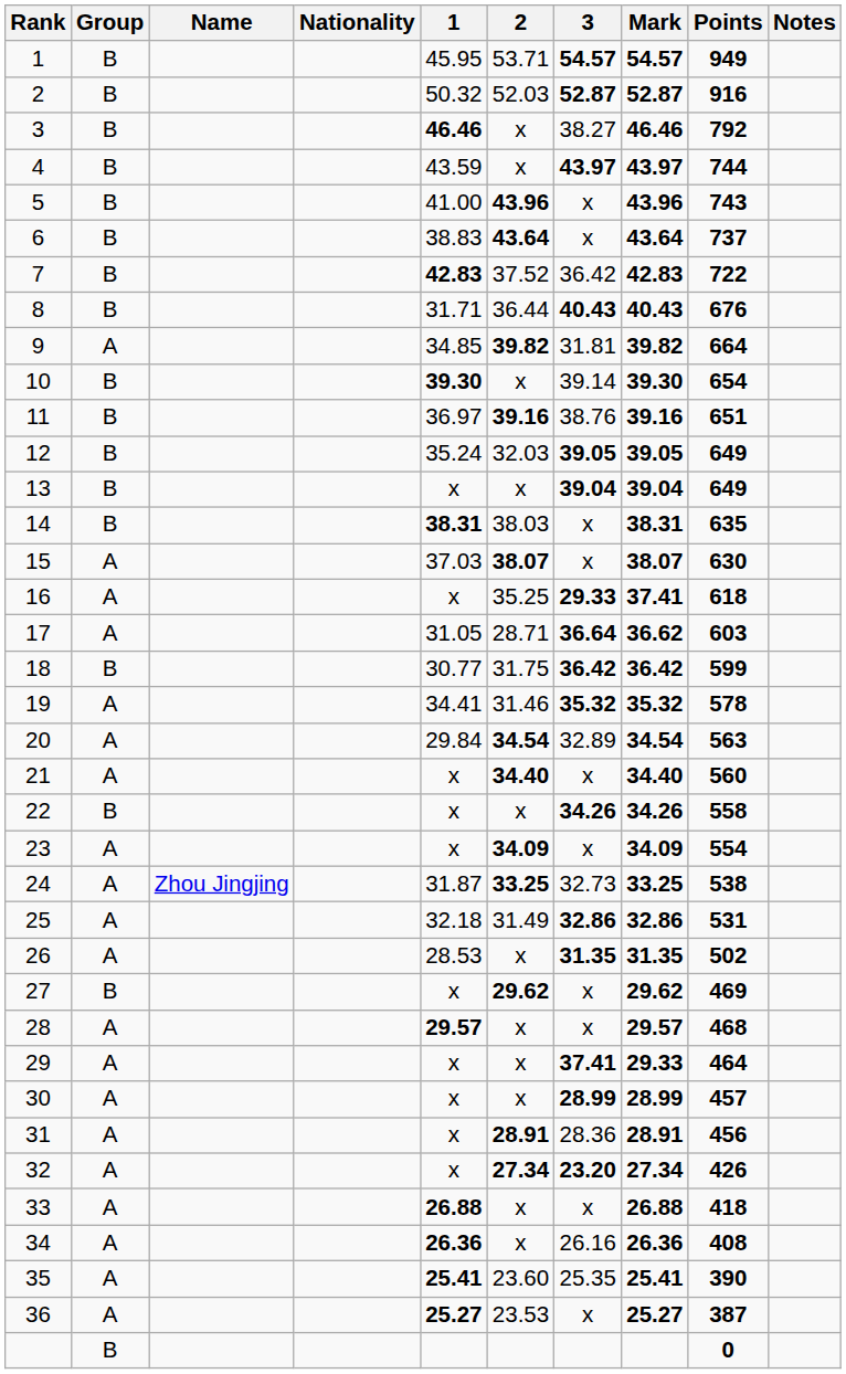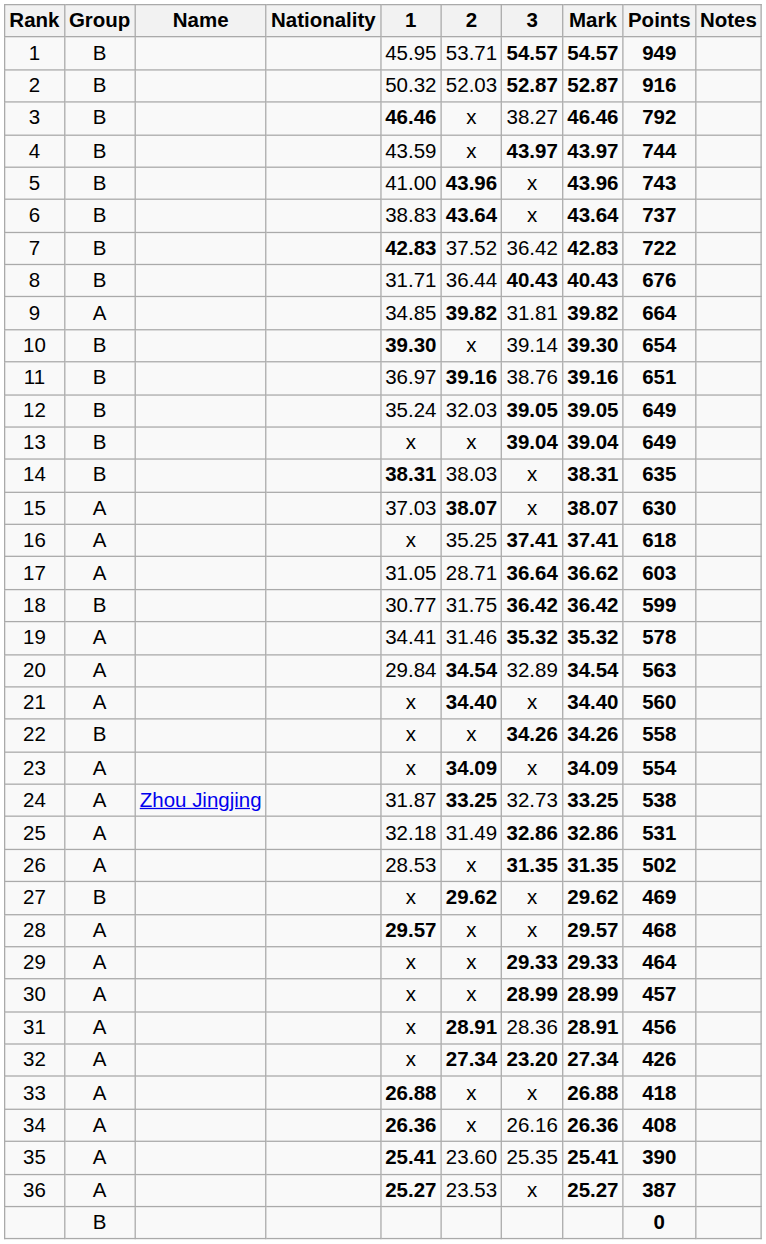 <table class="wikitable sortable" style="text-align:center">
 <tr>
 <th>Rank</th>
 <th>Group</th>
 <th>Name</th>
 <th>Nationality</th>
 <th>1</th>
 <th>2</th>
 <th>3</th>
 <th>Mark</th>
 <th>Points</th>
 <th>Notes</th>
 </tr>
 <tr>
 <td>1</td>
 <td>B</td>
 <td align=left></td>
 <td align=left></td>
 <td>45.95</td>
 <td>53.71</td>
 <td><strong>54.57</strong></td>
 <td><strong>54.57</strong></td>
 <td><strong>949</strong></td>
 <td></td>
 </tr>
 <tr>
 <td>2</td>
 <td>B</td>
 <td align=left></td>
 <td align=left></td>
 <td>50.32</td>
 <td>52.03</td>
 <td><strong>52.87</strong></td>
 <td><strong>52.87</strong></td>
 <td><strong>916</strong></td>
 <td></td>
 </tr>
 <tr>
 <td>3</td>
 <td>B</td>
 <td align=left></td>
 <td align=left></td>
 <td><strong>46.46</strong></td>
 <td>x</td>
 <td>38.27</td>
 <td><strong>46.46</strong></td>
 <td><strong>792</strong></td>
 <td></td>
 </tr>
 <tr>
 <td>4</td>
 <td>B</td>
 <td align=left></td>
 <td align=left></td>
 <td>43.59</td>
 <td>x</td>
 <td><strong>43.97</strong></td>
 <td><strong>43.97</strong></td>
 <td><strong>744</strong></td>
 <td></td>
 </tr>
 <tr>
 <td>5</td>
 <td>B</td>
 <td align=left></td>
 <td align=left></td>
 <td>41.00</td>
 <td><strong>43.96</strong></td>
 <td>x</td>
 <td><strong>43.96</strong></td>
 <td><strong>743</strong></td>
 <td></td>
 </tr>
 <tr>
 <td>6</td>
 <td>B</td>
 <td align=left></td>
 <td align=left></td>
 <td>38.83</td>
 <td><strong>43.64</strong></td>
 <td>x</td>
 <td><strong>43.64</strong></td>
 <td><strong>737</strong></td>
 <td></td>
 </tr>
 <tr>
 <td>7</td>
 <td>B</td>
 <td align=left></td>
 <td align=left></td>
 <td><strong>42.83</strong></td>
 <td>37.52</td>
 <td>36.42</td>
 <td><strong>42.83</strong></td>
 <td><strong>722</strong></td>
 <td></td>
 </tr>
 <tr>
 <td>8</td>
 <td>B</td>
 <td align=left></td>
 <td align=left></td>
 <td>31.71</td>
 <td>36.44</td>
 <td><strong>40.43</strong></td>
 <td><strong>40.43</strong></td>
 <td><strong>676</strong></td>
 <td></td>
 </tr>
 <tr>
 <td>9</td>
 <td>A</td>
 <td align=left></td>
 <td align=left></td>
 <td>34.85</td>
 <td><strong>39.82</strong></td>
 <td>31.81</td>
 <td><strong>39.82</strong></td>
 <td><strong>664</strong></td>
 <td></td>
 </tr>
 <tr>
 <td>10</td>
 <td>B</td>
 <td align=left></td>
 <td align=left></td>
 <td><strong>39.30</strong></td>
 <td>x</td>
 <td>39.14</td>
 <td><strong>39.30</strong></td>
 <td><strong>654</strong></td>
 <td></td>
 </tr>
 <tr>
 <td>11</td>
 <td>B</td>
 <td align=left></td>
 <td align=left></td>
 <td>36.97</td>
 <td><strong>39.16</strong></td>
 <td>38.76</td>
 <td><strong>39.16</strong></td>
 <td><strong>651</strong></td>
 <td></td>
 </tr>
 <tr>
 <td>12</td>
 <td>B</td>
 <td align=left></td>
 <td align=left></td>
 <td>35.24</td>
 <td>32.03</td>
 <td><strong>39.05</strong></td>
 <td><strong>39.05</strong></td>
 <td><strong>649</strong></td>
 <td></td>
 </tr>
 <tr>
 <td>13</td>
 <td>B</td>
 <td align=left></td>
 <td align=left></td>
 <td>x</td>
 <td>x</td>
 <td><strong>39.04</strong></td>
 <td><strong>39.04</strong></td>
 <td><strong>649</strong></td>
 <td></td>
 </tr>
 <tr>
 <td>14</td>
 <td>B</td>
 <td align=left></td>
 <td align=left></td>
 <td><strong>38.31</strong></td>
 <td>38.03</td>
 <td>x</td>
 <td><strong>38.31</strong></td>
 <td><strong>635</strong></td>
 <td></td>
 </tr>
 <tr>
 <td>15</td>
 <td>A</td>
 <td align=left></td>
 <td align=left></td>
 <td>37.03</td>
 <td><strong>38.07</strong></td>
 <td>x</td>
 <td><strong>38.07</strong></td>
 <td><strong>630</strong></td>
 <td></td>
 </tr>
 <tr>
 <td>16</td>
 <td>A</td>
 <td align=left></td>
 <td align=left></td>
 <td>x</td>
 <td>35.25</td>
-<td><strong>29.33</strong></td>
+<td><strong>37.41</strong></td>
 <td><strong>37.41</strong></td>
 <td><strong>618</strong></td>
 <td></td>
 </tr>
 <tr>
 <td>17</td>
 <td>A</td>
 <td align=left></td>
 <td align=left></td>
 <td>31.05</td>
 <td>28.71</td>
 <td><strong>36.64</strong></td>
 <td><strong>36.62</strong></td>
 <td><strong>603</strong></td>
 <td></td>
 </tr>
 <tr>
 <td>18</td>
 <td>B</td>
 <td align=left></td>
 <td align=left></td>
 <td>30.77</td>
 <td>31.75</td>
 <td><strong>36.42</strong></td>
 <td><strong>36.42</strong></td>
 <td><strong>599</strong></td>
 <td></td>
 </tr>
 <tr>
 <td>19</td>
 <td>A</td>
 <td align=left></td>
 <td align=left></td>
 <td>34.41</td>
 <td>31.46</td>
 <td><strong>35.32</strong></td>
 <td><strong>35.32</strong></td>
 <td><strong>578</strong></td>
 <td></td>
 </tr>
 <tr>
 <td>20</td>
 <td>A</td>
 <td align=left></td>
 <td align=left></td>
 <td>29.84</td>
 <td><strong>34.54</strong></td>
 <td>32.89</td>
 <td><strong>34.54</strong></td>
 <td><strong>563</strong></td>
 <td></td>
 </tr>
 <tr>
 <td>21</td>
 <td>A</td>
 <td align=left></td>
 <td align=left></td>
 <td>x</td>
 <td><strong>34.40</strong></td>
 <td>x</td>
 <td><strong>34.40</strong></td>
 <td><strong>560</strong></td>
 <td></td>
 </tr>
 <tr>
 <td>22</td>
 <td>B</td>
 <td align=left></td>
 <td align=left></td>
 <td>x</td>
 <td>x</td>
 <td><strong>34.26</strong></td>
 <td><strong>34.26</strong></td>
 <td><strong>558</strong></td>
 <td></td>
 </tr>
 <tr>
 <td>23</td>
 <td>A</td>
 <td align=left></td>
 <td align=left></td>
 <td>x</td>
 <td><strong>34.09</strong></td>
 <td>x</td>
 <td><strong>34.09</strong></td>
 <td><strong>554</strong></td>
 <td></td>
 </tr>
 <tr>
 <td>24</td>
 <td>A</td>
 <td align=left><a href='#'>Zhou Jingjing</a></td>
 <td align=left></td>
 <td>31.87</td>
 <td><strong>33.25</strong></td>
 <td>32.73</td>
 <td><strong>33.25</strong></td>
 <td><strong>538</strong></td>
 <td></td>
 </tr>
 <tr>
 <td>25</td>
 <td>A</td>
 <td align=left></td>
 <td align=left></td>
 <td>32.18</td>
 <td>31.49</td>
 <td><strong>32.86</strong></td>
 <td><strong>32.86</strong></td>
 <td><strong>531</strong></td>
 <td></td>
 </tr>
 <tr>
 <td>26</td>
 <td>A</td>
 <td align=left></td>
 <td align=left></td>
 <td>28.53</td>
 <td>x</td>
 <td><strong>31.35</strong></td>
 <td><strong>31.35</strong></td>
 <td><strong>502</strong></td>
 <td></td>
 </tr>
 <tr>
 <td>27</td>
 <td>B</td>
 <td align=left></td>
 <td align=left></td>
 <td>x</td>
 <td><strong>29.62</strong></td>
 <td>x</td>
 <td><strong>29.62</strong></td>
 <td><strong>469</strong></td>
 <td></td>
 </tr>
 <tr>
 <td>28</td>
 <td>A</td>
 <td align=left></td>
 <td align=left></td>
 <td><strong>29.57</strong></td>
 <td>x</td>
 <td>x</td>
 <td><strong>29.57</strong></td>
 <td><strong>468</strong></td>
 <td></td>
 </tr>
 <tr>
 <td>29</td>
 <td>A</td>
 <td align=left></td>
 <td align=left></td>
 <td>x</td>
 <td>x</td>
-<td><strong>37.41</strong></td>
+<td><strong>29.33</strong></td>
 <td><strong>29.33</strong></td>
 <td><strong>464</strong></td>
 <td></td>
 </tr>
 <tr>
 <td>30</td>
 <td>A</td>
 <td align=left></td>
 <td align=left></td>
 <td>x</td>
 <td>x</td>
 <td><strong>28.99</strong></td>
 <td><strong>28.99</strong></td>
 <td><strong>457</strong></td>
 <td></td>
 </tr>
 <tr>
 <td>31</td>
 <td>A</td>
 <td align=left></td>
 <td align=left></td>
 <td>x</td>
 <td><strong>28.91</strong></td>
 <td>28.36</td>
 <td><strong>28.91</strong></td>
 <td><strong>456</strong></td>
 <td></td>
 </tr>
 <tr>
 <td>32</td>
 <td>A</td>
 <td align=left></td>
 <td align=left></td>
 <td>x</td>
 <td><strong>27.34</strong></td>
 <td><strong>23.20</strong></td>
 <td><strong>27.34</strong></td>
 <td><strong>426</strong></td>
 <td></td>
 </tr>
 <tr>
 <td>33</td>
 <td>A</td>
 <td align=left></td>
 <td align=left></td>
 <td><strong>26.88</strong></td>
 <td>x</td>
 <td>x</td>
 <td><strong>26.88</strong></td>
 <td><strong>418</strong></td>
 <td></td>
 </tr>
 <tr>
 <td>34</td>
 <td>A</td>
 <td align=left></td>
 <td align=left></td>
 <td><strong>26.36</strong></td>
 <td>x</td>
 <td>26.16</td>
 <td><strong>26.36</strong></td>
 <td><strong>408</strong></td>
 <td></td>
 </tr>
 <tr>
 <td>35</td>
 <td>A</td>
 <td align=left></td>
 <td align=left></td>
 <td><strong>25.41</strong></td>
 <td>23.60</td>
 <td>25.35</td>
 <td><strong>25.41</strong></td>
 <td><strong>390</strong></td>
 <td></td>
 </tr>
 <tr>
 <td>36</td>
 <td>A</td>
 <td align=left></td>
 <td align=left></td>
 <td><strong>25.27</strong></td>
 <td>23.53</td>
 <td>x</td>
 <td><strong>25.27</strong></td>
 <td><strong>387</strong></td>
 <td></td>
 </tr>
 <tr>
 <td></td>
 <td>B</td>
 <td align=left></td>
 <td align=left></td>
 <td></td>
 <td></td>
 <td></td>
 <td><strong></strong></td>
 <td><strong>0</strong></td>
 <td></td>
 </tr>
 </table>
